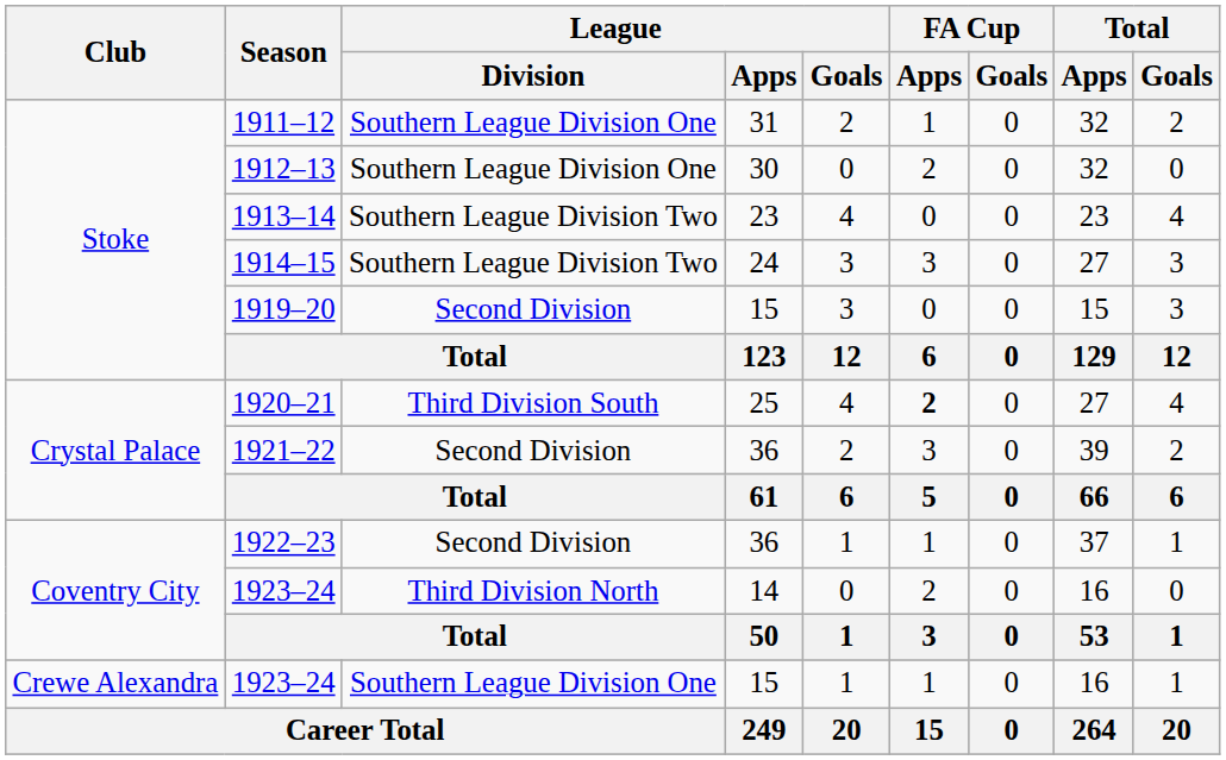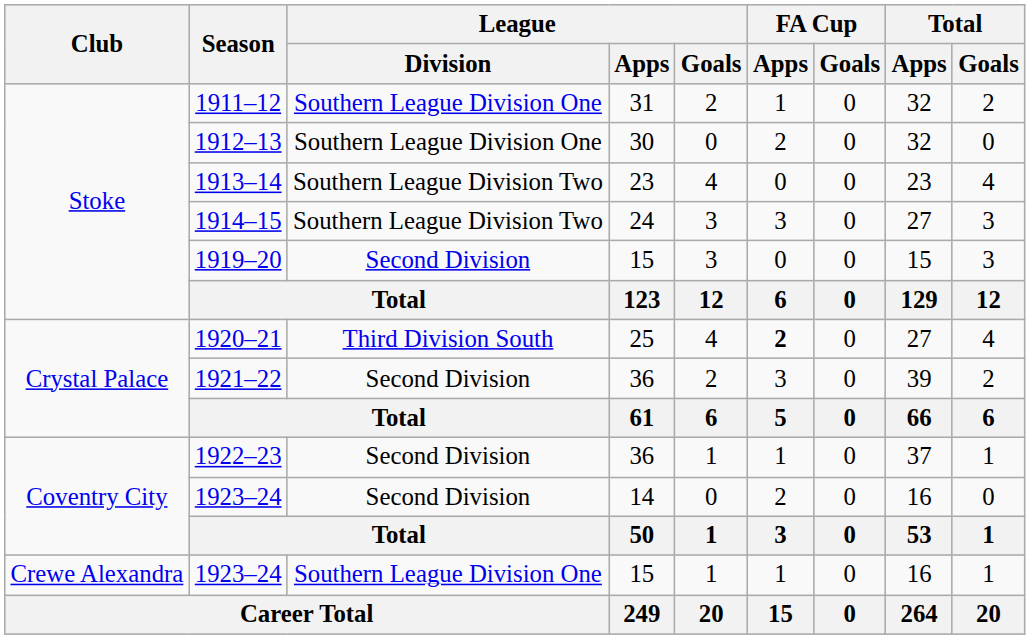 <table class="wikitable" style="text-align: center;">
 <tr>
 <th rowspan="2">Club</th>
 <th rowspan="2">Season</th>
 <th colspan="3">League</th>
 <th colspan="2">FA Cup</th>
 <th colspan="2">Total</th>
 </tr>
 <tr>
 <th>Division</th>
 <th>Apps</th>
 <th>Goals</th>
 <th>Apps</th>
 <th>Goals</th>
 <th>Apps</th>
 <th>Goals</th>
 </tr>
 <tr>
 <td rowspan="6"><a href='#'>Stoke</a></td>
 <td><a href='#'>1911–12</a></td>
 <td><a href='#'>Southern League Division One</a></td>
 <td>31</td>
 <td>2</td>
 <td>1</td>
 <td>0</td>
 <td>32</td>
 <td>2</td>
 </tr>
 <tr>
 <td><a href='#'>1912–13</a></td>
 <td>Southern League Division One</td>
 <td>30</td>
 <td>0</td>
 <td>2</td>
 <td>0</td>
 <td>32</td>
 <td>0</td>
 </tr>
 <tr>
 <td><a href='#'>1913–14</a></td>
 <td>Southern League Division Two</td>
 <td>23</td>
 <td>4</td>
 <td>0</td>
 <td>0</td>
 <td>23</td>
 <td>4</td>
 </tr>
 <tr>
 <td><a href='#'>1914–15</a></td>
 <td>Southern League Division Two</td>
 <td>24</td>
 <td>3</td>
 <td>3</td>
 <td>0</td>
 <td>27</td>
 <td>3</td>
 </tr>
 <tr>
 <td><a href='#'>1919–20</a></td>
 <td><a href='#'>Second Division</a></td>
 <td>15</td>
 <td>3</td>
 <td>0</td>
 <td>0</td>
 <td>15</td>
 <td>3</td>
 </tr>
 <tr>
 <th colspan="2">Total</th>
 <th>123</th>
 <th>12</th>
 <th>6</th>
 <th>0</th>
 <th>129</th>
 <th>12</th>
 </tr>
 <tr>
 <td rowspan="3"><a href='#'>Crystal Palace</a></td>
 <td><a href='#'>1920–21</a></td>
 <td><a href='#'>Third Division South</a></td>
 <td>25</td>
 <td>4</td>
 <td><strong>2</strong></td>
 <td>0</td>
 <td>27</td>
 <td>4</td>
 </tr>
 <tr>
 <td><a href='#'>1921–22</a></td>
 <td>Second Division</td>
 <td>36</td>
 <td>2</td>
 <td>3</td>
 <td>0</td>
 <td>39</td>
 <td>2</td>
 </tr>
 <tr>
 <th colspan="2">Total</th>
 <th>61</th>
 <th>6</th>
 <th>5</th>
 <th>0</th>
 <th>66</th>
 <th>6</th>
 </tr>
 <tr>
 <td rowspan="3"><a href='#'>Coventry City</a></td>
 <td><a href='#'>1922–23</a></td>
 <td>Second Division</td>
 <td>36</td>
 <td>1</td>
 <td>1</td>
 <td>0</td>
 <td>37</td>
 <td>1</td>
 </tr>
 <tr>
 <td><a href='#'>1923–24</a></td>
-<td><a href='#'>Third Division North</a></td>
+<td>Second Division</td>
 <td>14</td>
 <td>0</td>
 <td>2</td>
 <td>0</td>
 <td>16</td>
 <td>0</td>
 </tr>
 <tr>
 <th colspan="2">Total</th>
 <th>50</th>
 <th>1</th>
 <th>3</th>
 <th>0</th>
 <th>53</th>
 <th>1</th>
 </tr>
 <tr>
 <td><a href='#'>Crewe Alexandra</a></td>
 <td><a href='#'>1923–24</a></td>
 <td><a href='#'>Southern League Division One</a></td>
 <td>15</td>
 <td>1</td>
 <td>1</td>
 <td>0</td>
 <td>16</td>
 <td>1</td>
 </tr>
 <tr>
 <th colspan="3">Career Total</th>
 <th>249</th>
 <th>20</th>
 <th>15</th>
 <th>0</th>
 <th>264</th>
 <th>20</th>
 </tr>
 </table>
